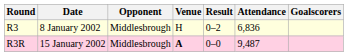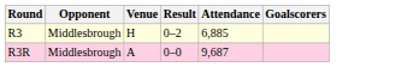 <table class="wikitable">
 <tr>
 <th>Round</th>
-<th>Date</th>
 <th>Opponent</th>
 <th>Venue</th>
 <th>Result</th>
 <th>Attendance</th>
 <th>Goalscorers</th>
 </tr>
 <tr style="background-color: #ffffdd;">
 <td>R3</td>
-<td>8 January 2002</td>
 <td>Middlesbrough</td>
 <td>H</td>
 <td>0–2</td>
-<td>6,836</td>
+<td>6,885</td>
 <td></td>
 </tr>
 <tr style="background-color: #ffd0e3;">
 <td>R3R</td>
-<td>15 January 2002</td>
 <td>Middlesbrough</td>
-<td><strong>A</strong></td>
+<td>A</td>
 <td>0–0</td>
-<td>9,487</td>
+<td>9,687</td>
 <td></td>
 </tr>
 </table>
